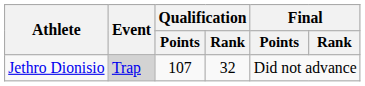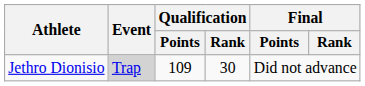 <table class="wikitable" style="font-size:90%;">
 <tr>
 <th rowspan=2>Athlete</th>
 <th rowspan=2>Event</th>
 <th colspan=2>Qualification</th>
 <th colspan=2>Final</th>
 </tr>
 <tr style="font-size:95%">
 <th>Points</th>
 <th>Rank</th>
 <th>Points</th>
 <th>Rank</th>
 </tr>
 <tr align=center>
 <td align=left><a href='#'>Jethro Dionisio</a></td>
 <td align=left style="background: lightgrey;"><a href='#'>Trap</a></td>
-<td>107</td>
-<td>32</td>
+<td>109</td>
+<td>30</td>
 <td colspan=2>Did not advance</td>
 </tr>
 </table>
